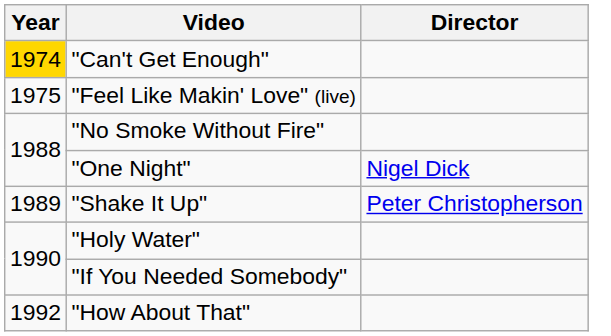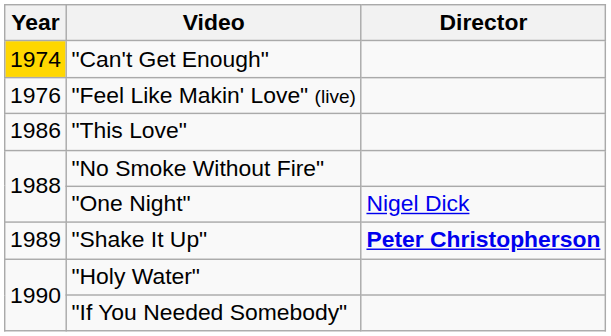 <table class="wikitable">
 <tr>
 <th>Year</th>
 <th>Video</th>
 <th>Director</th>
 </tr>
 <tr>
 <td style="background: gold;">1974</td>
 <td>"Can't Get Enough"</td>
 <td></td>
 </tr>
 <tr>
-<td>1975</td>
+<td>1976</td>
 <td>"Feel Like Makin' Love" <small>(live)</small></td>
+<td></td>
+</tr>
+<tr>
+<td>1986</td>
+<td>"This Love"</td>
 <td></td>
 </tr>
 <tr>
 <td rowspan="2">1988</td>
 <td>"No Smoke Without Fire"</td>
 <td></td>
 </tr>
 <tr>
 <td>"One Night"</td>
 <td><a href='#'>Nigel Dick</a></td>
 </tr>
 <tr>
 <td>1989</td>
 <td>"Shake It Up"</td>
-<td><a href='#'>Peter Christopherson</a></td>
+<td><strong><a href='#'>Peter Christopherson</a></strong></td>
 </tr>
 <tr>
 <td rowspan='2'>1990</td>
 <td>"Holy Water"</td>
 <td></td>
 </tr>
 <tr>
 <td>"If You Needed Somebody"</td>
 <td></td>
 </tr>
-<tr>
-<td>1992</td>
-<td>"How About That"</td>
-<td></td>
-</tr>
 </table>
